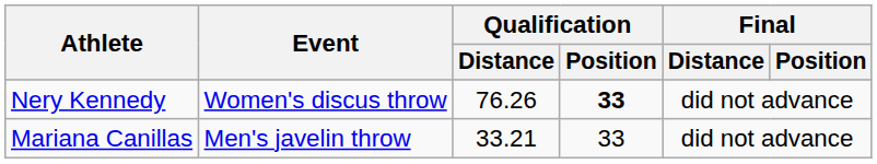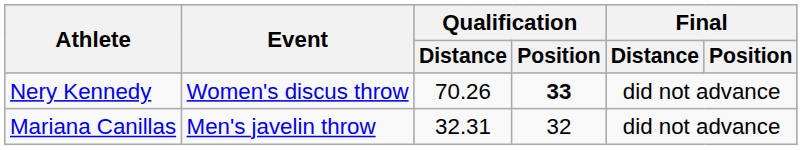 <table class=wikitable style="font-size:90%">
 <tr>
 <th rowspan="2">Athlete</th>
 <th rowspan="2">Event</th>
 <th colspan="2">Qualification</th>
 <th colspan="2">Final</th>
 </tr>
 <tr style="font-size:95%">
 <th>Distance</th>
 <th>Position</th>
 <th>Distance</th>
 <th>Position</th>
 </tr>
 <tr align=center>
 <td align=left><a href='#'>Nery Kennedy</a></td>
 <td align=left><a href='#'>Women's discus throw</a></td>
-<td>76.26</td>
+<td>70.26</td>
 <td><strong>33</strong></td>
 <td colspan=2>did not advance</td>
 </tr>
 <tr align=center>
 <td align=left><a href='#'>Mariana Canillas</a></td>
 <td align=left><a href='#'>Men's javelin throw</a></td>
-<td>33.21</td>
-<td>33</td>
+<td>32.31</td>
+<td>32</td>
 <td colspan=2>did not advance</td>
 </tr>
 </table>
